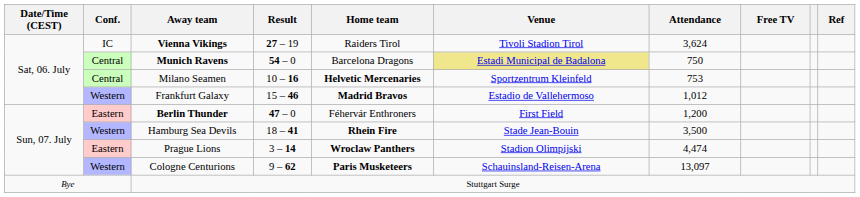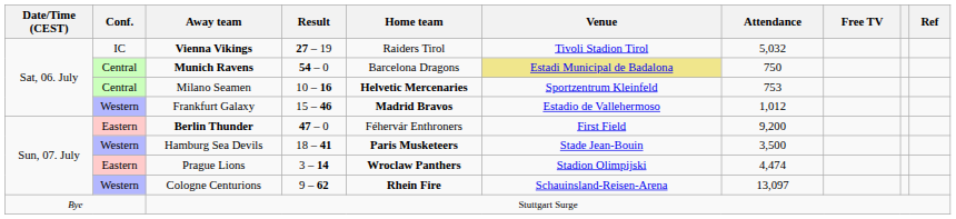 <table class="mw-collapsible wikitable" style="font-size:95%; text-align:center; width:80em">
 <tr>
 <th style="width:7em;">Date/Time (CEST)</th>
 <th style="width:4em;">Conf.</th>
 <th style="width:11em;">Away team</th>
 <th style="width:5em;">Result</th>
 <th style="width:11em;">Home team</th>
 <th>Venue</th>
 <th>Attendance</th>
 <th>Free TV</th>
 <th></th>
 <th style="width:3em;">Ref</th>
 </tr>
 <tr>
 <td rowspan="4">Sat, 06. July<br></td>
 <td>IC</td>
 <td><strong>Vienna Vikings</strong></td>
 <td><strong>27</strong> – 19</td>
 <td>Raiders Tirol</td>
 <td><a href='#'>Tivoli Stadion Tirol</a></td>
-<td>3,624</td>
+<td>5,032</td>
 <td></td>
 <td></td>
 <td></td>
 </tr>
 <tr>
 <td style="background:#CBFFBC">Central</td>
 <td><strong>Munich Ravens</strong></td>
 <td><strong>54</strong> – 0</td>
 <td>Barcelona Dragons</td>
 <td style="background: khaki;"><a href='#'>Estadi Municipal de Badalona</a></td>
 <td>750</td>
 <td></td>
 <td></td>
 <td></td>
 </tr>
 <tr>
 <td style="background:#CBFFBC">Central</td>
 <td>Milano Seamen</td>
 <td>10 – <strong>16</strong></td>
 <td><strong>Helvetic Mercenaries</strong></td>
 <td><a href='#'>Sportzentrum Kleinfeld</a></td>
 <td>753</td>
 <td></td>
 <td></td>
 </tr>
 <tr>
 <td style="background:#B3B7FF">Western</td>
 <td>Frankfurt Galaxy</td>
 <td>15 – <strong>46</strong></td>
 <td><strong>Madrid Bravos</strong></td>
 <td><a href='#'>Estadio de Vallehermoso</a></td>
 <td>1,012</td>
 <td></td>
 <td></td>
 <td></td>
 </tr>
 <tr>
 <td rowspan="4">Sun, 07. July<br></td>
 <td style="background:#FFCBCB">Eastern</td>
 <td><strong>Berlin Thunder</strong></td>
 <td><strong>47</strong> – 0</td>
 <td>Féhervár Enthroners</td>
 <td><a href='#'>First Field</a></td>
-<td>1,200</td>
+<td>9,200</td>
 <td></td>
 <td></td>
 <td></td>
 </tr>
 <tr>
 <td style="background:#B3B7FF">Western</td>
 <td>Hamburg Sea Devils</td>
 <td>18 – <strong>41</strong></td>
-<td><strong>Rhein Fire</strong></td>
+<td><strong>Paris Musketeers</strong></td>
 <td><a href='#'>Stade Jean-Bouin</a></td>
 <td>3,500</td>
 <td></td>
 <td></td>
 <td></td>
 </tr>
 <tr>
 <td style="background:#FFCBCB">Eastern</td>
 <td>Prague Lions</td>
 <td>3 – <strong>14</strong></td>
 <td><strong>Wroclaw Panthers</strong></td>
 <td><a href='#'>Stadion Olimpijski</a></td>
 <td>4,474</td>
 <td></td>
 <td></td>
 <td></td>
 </tr>
 <tr>
 <td style="background:#B3B7FF">Western</td>
 <td>Cologne Centurions</td>
 <td>9 – <strong>62</strong></td>
-<td><strong>Paris Musketeers</strong></td>
+<td><strong>Rhein Fire</strong></td>
 <td><a href='#'>Schauinsland-Reisen-Arena</a></td>
 <td>13,097</td>
 <td></td>
 <td></td>
 <td></td>
 </tr>
 <tr>
 <td colspan="2"><em><small>Bye</small></em></td>
 <td colspan="8"><small>Stuttgart Surge</small></td>
 </tr>
 </table>
